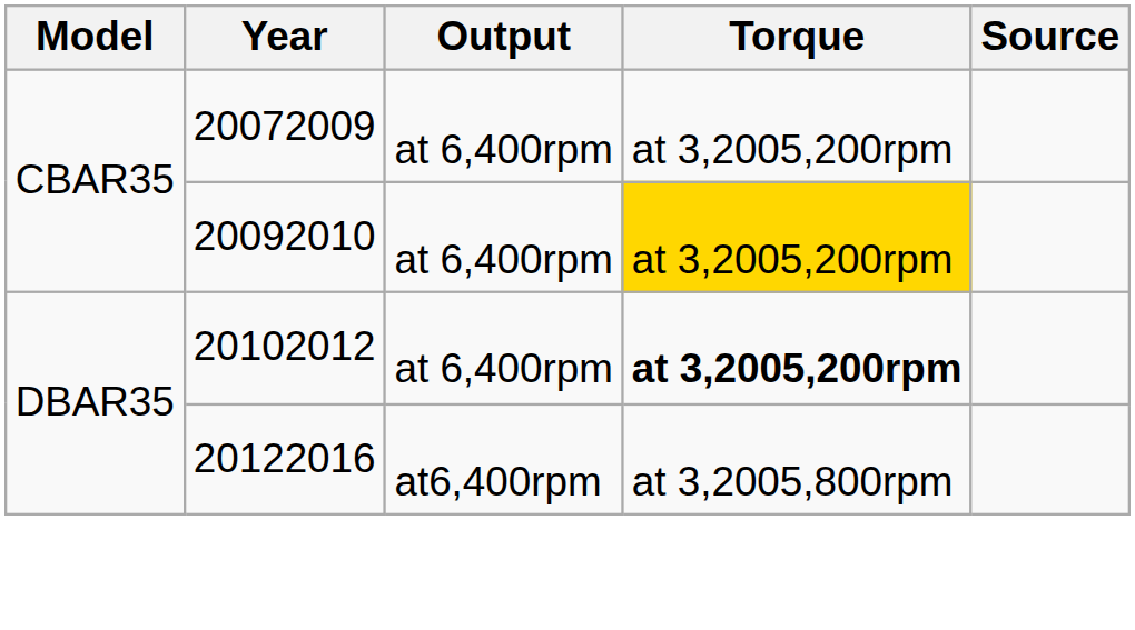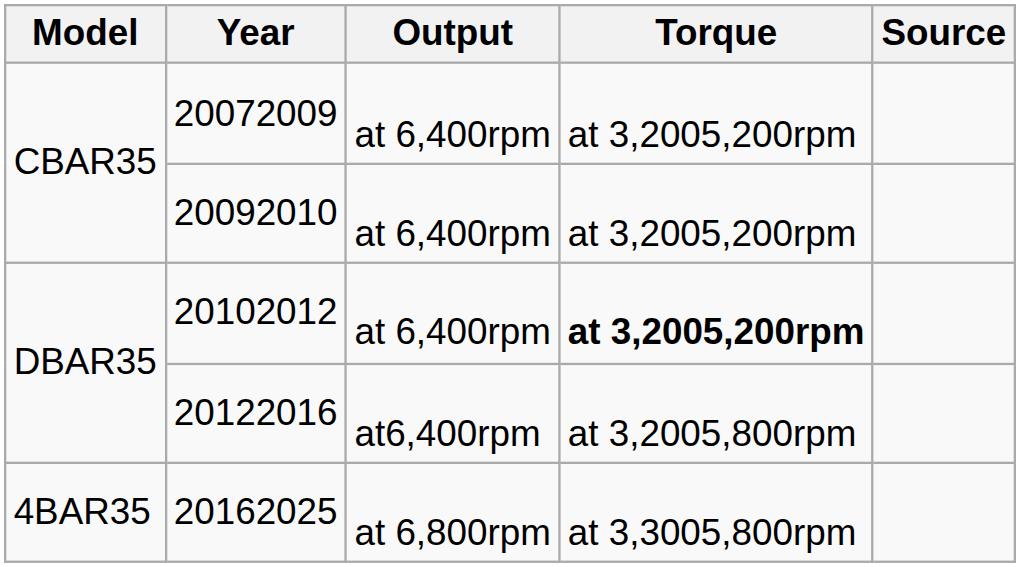 <table class="wikitable sortable">
 <tr>
 <th>Model</th>
 <th>Year</th>
 <th>Output</th>
 <th>Torque</th>
 <th>Source</th>
 </tr>
 <tr>
 <td rowspan="2">CBAR35</td>
 <td>20072009</td>
 <td><br>at 6,400rpm</td>
 <td><br>at 3,2005,200rpm</td>
 <td></td>
 </tr>
 <tr>
 <td>20092010</td>
 <td><br>at 6,400rpm</td>
-<td style="background: gold;"><br>at 3,2005,200rpm</td>
+<td><br>at 3,2005,200rpm</td>
 <td></td>
 </tr>
 <tr>
 <td rowspan="2">DBAR35</td>
 <td>20102012</td>
 <td><br>at 6,400rpm</td>
 <td><strong><br>at 3,2005,200rpm</strong></td>
 <td></td>
 </tr>
 <tr>
 <td>20122016</td>
 <td><br>at6,400rpm</td>
 <td><br>at 3,2005,800rpm</td>
 <td></td>
 </tr>
+<tr>
+<td>4BAR35</td>
+<td>20162025</td>
+<td><br>at 6,800rpm</td>
+<td><br>at 3,3005,800rpm</td>
+<td></td>
+</tr>
 </table>
